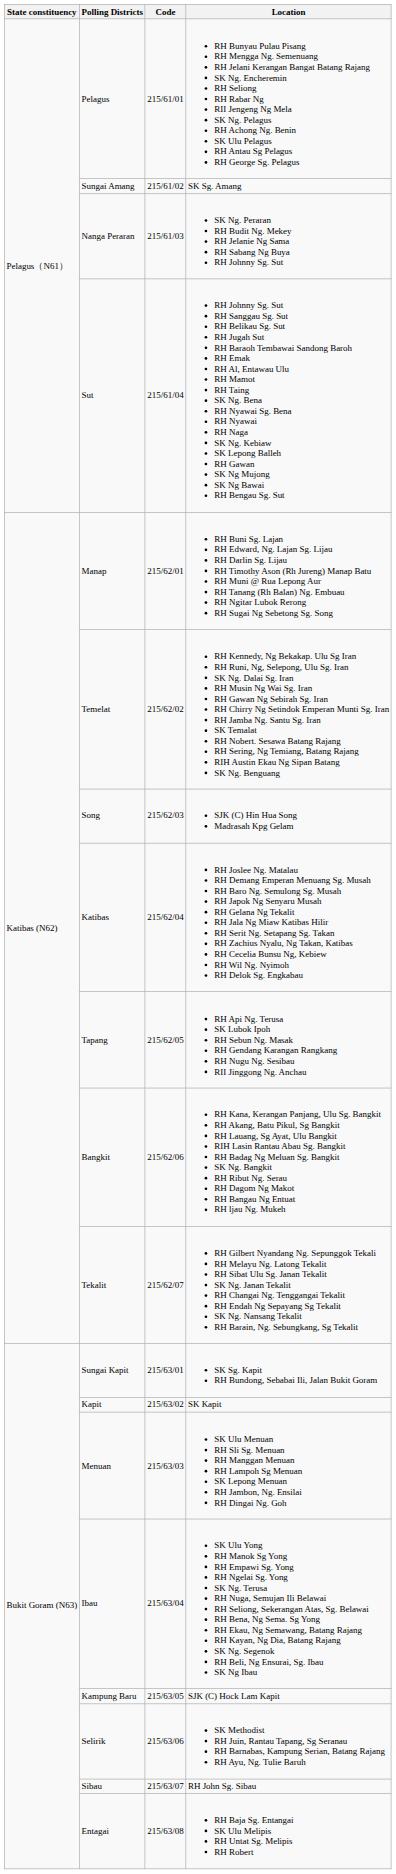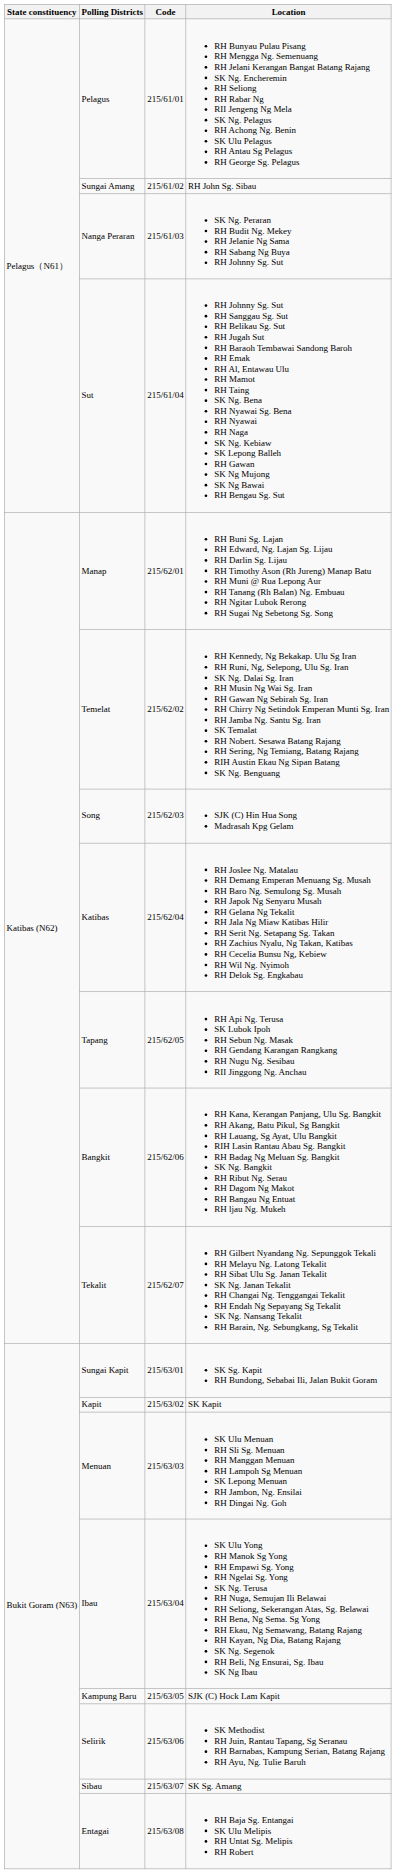 <table class="wikitable sortable mw-collapsible" style="white-space:nowrap;font-size:85%">
 <tr>
 <th>State constituency</th>
 <th>Polling Districts</th>
 <th>Code</th>
 <th>Location</th>
 </tr>
 <tr>
 <td rowspan="4">Pelagus（N61）</td>
 <td>Pelagus</td>
 <td>215/61/01</td>
 <td><br><ul><li>RH Bunyau Pulau Pisang</li><li>RH Mengga Ng. Semenuang</li><li>RH Jelani Kerangan Bangat Batang Rajang</li><li>SK Ng. Encheremin</li><li>RH Seliong</li><li>RH Rabar Ng</li><li>RII Jengeng Ng Mela</li><li>SK Ng. Pelagus</li><li>RH Achong Ng. Benin</li><li>SK Ulu Pelagus</li><li>RH Antau Sg Pelagus</li><li>RH George Sg. Pelagus</li></ul></td>
 </tr>
 <tr>
 <td>Sungai Amang</td>
 <td>215/61/02</td>
-<td>SK Sg. Amang</td>
+<td>RH John Sg. Sibau</td>
 </tr>
 <tr>
 <td>Nanga Peraran</td>
 <td>215/61/03</td>
 <td><br><ul><li>SK Ng. Peraran</li><li>RH Budit Ng. Mekey</li><li>RH Jelanie Ng Sama</li><li>RH Sabang Ng Buya</li><li>RH Johnny Sg. Sut</li></ul></td>
 </tr>
 <tr>
 <td>Sut</td>
 <td>215/61/04</td>
 <td><br><ul><li>RH Johnny Sg. Sut</li><li>RH Sanggau Sg. Sut</li><li>RH Belikau  Sg. Sut</li><li>RH Jugah Sut</li><li>RH Baraoh Tembawai Sandong Baroh</li><li>RH Emak</li><li>RH Al, Entawau Ulu</li><li>RH Mamot</li><li>RH Taing</li><li>SK Ng. Bena</li><li>RH Nyawai Sg. Bena</li><li>RH Nyawai</li><li>RH Naga</li><li>SK Ng. Kebiaw</li><li>SK Lepong Balleh</li><li>RH Gawan</li><li>SK Ng Mujong</li><li>SK Ng Bawai</li><li>RH Bengau Sg. Sut</li></ul></td>
 </tr>
 <tr>
 <td rowspan="7">Katibas (N62)</td>
 <td>Manap</td>
 <td>215/62/01</td>
 <td><br><ul><li>RH Buni Sg. Lajan</li><li>RH Edward, Ng. Lajan Sg. Lijau</li><li>RH Darlin Sg. Lijau</li><li>RH Timothy Ason (Rh Jureng) Manap Batu</li><li>RH Muni @ Rua Lepong Aur</li><li>RH Tanang (Rh Balan) Ng. Embuau</li><li>RH Ngitar Lubok Rerong</li><li>RH Sugai Ng Sebetong Sg. Song</li></ul></td>
 </tr>
 <tr>
 <td>Temelat</td>
 <td>215/62/02</td>
 <td><br><ul><li>RH Kennedy, Ng Bekakap. Ulu Sg Iran</li><li>RH Runi, Ng, Selepong, Ulu Sg. Iran</li><li>SK Ng. Dalai Sg. Iran</li><li>RH Musin Ng Wai Sg. Iran</li><li>RH Gawan Ng Sebirah Sg. Iran</li><li>RH Chirry Ng Setindok Emperan Munti Sg. Iran</li><li>RH Jamba Ng. Santu Sg. Iran</li><li>SK Temalat</li><li>RH Nobert. Sesawa Batang Rajang</li><li>RH Sering, Ng Temiang, Batang Rajang</li><li>RIH Austin Ekau Ng Sipan Batang</li><li>SK Ng. Benguang</li></ul></td>
 </tr>
 <tr>
 <td>Song</td>
 <td>215/62/03</td>
 <td><br><ul><li>SJK (C) Hin Hua Song</li><li>Madrasah Kpg Gelam</li></ul></td>
 </tr>
 <tr>
 <td>Katibas</td>
 <td>215/62/04</td>
 <td><br><ul><li>RH Joslee Ng. Matalau</li><li>RH Demang Emperan Menuang Sg. Musah</li><li>RH Baro Ng. Semulong Sg. Musah</li><li>RH Japok Ng Senyaru Musah</li><li>RH Gelana Ng Tekalit</li><li>RH Jala Ng Miaw Katibas Hilir</li><li>RH Serit Ng. Setapang Sg. Takan</li><li>RH Zachius Nyalu, Ng Takan, Katibas</li><li>RH Cecelia Bunsu Ng, Kebiew</li><li>RH Wil Ng. Nyimoh</li><li>RH Delok Sg. Engkabau</li></ul></td>
 </tr>
 <tr>
 <td>Tapang</td>
 <td>215/62/05</td>
 <td><br><ul><li>RH Api Ng. Terusa</li><li>SK Lubok Ipoh</li><li>RH Sebun Ng. Masak</li><li>RH Gendang Karangan Rangkang</li><li>RH Nugu Ng. Sesibau</li><li>RII Jinggong Ng. Anchau</li></ul></td>
 </tr>
 <tr>
 <td>Bangkit</td>
 <td>215/62/06</td>
 <td><br><ul><li>RH Kana, Kerangan Panjang, Ulu Sg. Bangkit</li><li>RH Akang, Batu Pikul, Sg Bangkit</li><li>RH Lauang, Sg Ayat, Ulu Bangkit</li><li>RIH Lasin Rantau Abau Sg. Bangkit</li><li>RH Badag Ng Meluan Sg. Bangkit</li><li>SK Ng. Bangkit</li><li>RH Ribut Ng. Serau</li><li>RH Dagom Ng Makot</li><li>RH Bangau Ng Entuat</li><li>RH ljau Ng. Mukeh</li></ul></td>
 </tr>
 <tr>
 <td>Tekalit</td>
 <td>215/62/07</td>
 <td><br><ul><li>RH Gilbert Nyandang Ng. Sepunggok Tekali</li><li>RH Melayu Ng. Latong Tekalit</li><li>RH Sibat Ulu Sg. Janan Tekalit</li><li>SK Ng. Janan Tekalit</li><li>RH Changai Ng. Tenggangai Tekalit</li><li>RH Endah Ng Sepayang Sg Tekalit</li><li>SK Ng. Nansang Tekalit</li><li>RH Barain, Ng. Sebungkang, Sg Tekalit</li></ul></td>
 </tr>
 <tr>
 <td rowspan="8">Bukit Goram (N63)</td>
 <td>Sungai Kapit</td>
 <td>215/63/01</td>
 <td><br><ul><li>SK Sg. Kapit</li><li>RH Bundong, Sebabai Ili, Jalan Bukit Goram</li></ul></td>
 </tr>
 <tr>
 <td>Kapit</td>
 <td>215/63/02</td>
 <td>SK Kapit</td>
 </tr>
 <tr>
 <td>Menuan</td>
 <td>215/63/03</td>
 <td><br><ul><li>SK Ulu Menuan</li><li>RH Sli Sg. Menuan</li><li>RH Manggan Menuan</li><li>RH Lampoh Sg Menuan</li><li>SK Lepong Menuan</li><li>RH Jambon, Ng. Ensilai</li><li>RH Dingai Ng. Goh</li></ul></td>
 </tr>
 <tr>
 <td>Ibau</td>
 <td>215/63/04</td>
 <td><br><ul><li>SK Ulu Yong</li><li>RH Manok Sg Yong</li><li>RH Empawi Sg. Yong</li><li>RH Ngelai Sg. Yong</li><li>SK Ng. Terusa</li><li>RH Nuga, Semujan Ili Belawai</li><li>RH Seliong, Sekerangan Atas, Sg. Belawai</li><li>RH Bena, Ng Sema. Sg Yong</li><li>RH Ekau, Ng Semawang, Batang Rajang</li><li>RH Kayan, Ng Dia, Batang Rajang</li><li>SK Ng. Segenok</li><li>RH Beli, Ng Ensurai, Sg. Ibau</li><li>SK Ng Ibau</li></ul></td>
 </tr>
 <tr>
 <td>Kampung Baru</td>
 <td>215/63/05</td>
 <td>SJK (C) Hock Lam Kapit</td>
 </tr>
 <tr>
 <td>Selirik</td>
 <td>215/63/06</td>
 <td><br><ul><li>SK Methodist</li><li>RH Juin, Rantau Tapang, Sg Seranau</li><li>RH Barnabas, Kampung Serian, Batang Rajang</li><li>RH Ayu, Ng. Tulie Baruh</li></ul></td>
 </tr>
 <tr>
 <td>Sibau</td>
 <td>215/63/07</td>
-<td>RH John Sg. Sibau</td>
+<td>SK Sg. Amang</td>
 </tr>
 <tr>
 <td>Entagai</td>
 <td>215/63/08</td>
 <td><br><ul><li>RH Baja Sg. Entangai</li><li>SK Ulu Melipis</li><li>RH Untat Sg. Melipis</li><li>RH Robert</li></ul></td>
 </tr>
 </table>
